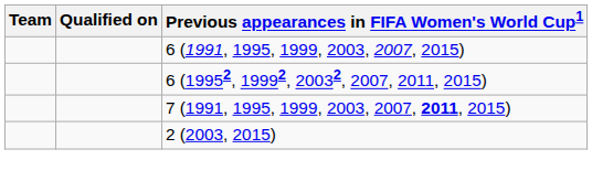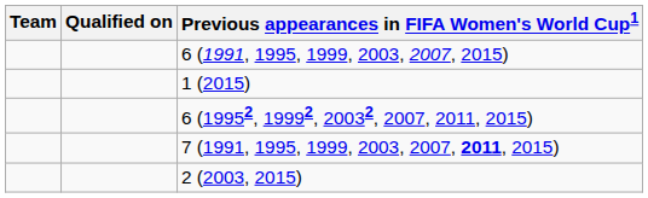 <table class="wikitable sortable">
 <tr>
 <th>Team</th>
 <th>Qualified on</th>
 <th data-sort-type="number">Previous <a href='#'>appearances</a> in <a href='#'>FIFA Women's World Cup</a><sup><strong><a href='#'>1</a></strong></sup></th>
 </tr>
 <tr>
 <td></td>
 <td></td>
 <td>6 (<em><a href='#'>1991</a></em>, <a href='#'>1995</a>, <a href='#'>1999</a>, <a href='#'>2003</a>, <em><a href='#'>2007</a></em>, <a href='#'>2015</a>)</td>
+</tr>
+<tr>
+<td></td>
+<td></td>
+<td>1 (<a href='#'>2015</a>)</td>
 </tr>
 <tr>
 <td></td>
 <td></td>
 <td>6 (<a href='#'>1995</a><sup><strong><a href='#'>2</a></strong></sup>, <a href='#'>1999</a><sup><strong><a href='#'>2</a></strong></sup>, <a href='#'>2003</a><sup><strong><a href='#'>2</a></strong></sup>, <a href='#'>2007</a>, <a href='#'>2011</a>, <a href='#'>2015</a>)</td>
 </tr>
 <tr>
 <td></td>
 <td></td>
 <td>7 (<a href='#'>1991</a>, <a href='#'>1995</a>, <a href='#'>1999</a>, <a href='#'>2003</a>, <a href='#'>2007</a>, <strong><a href='#'>2011</a></strong>, <a href='#'>2015</a>)</td>
 </tr>
 <tr>
 <td></td>
 <td></td>
 <td>2 (<a href='#'>2003</a>, <a href='#'>2015</a>)</td>
 </tr>
 </table>
